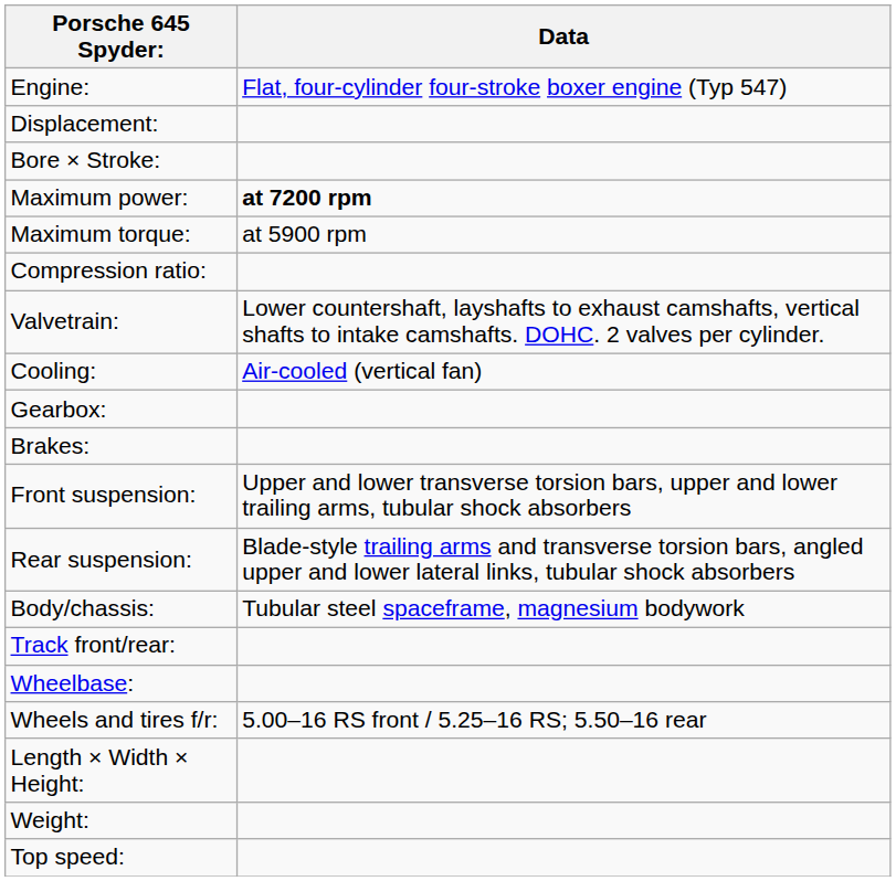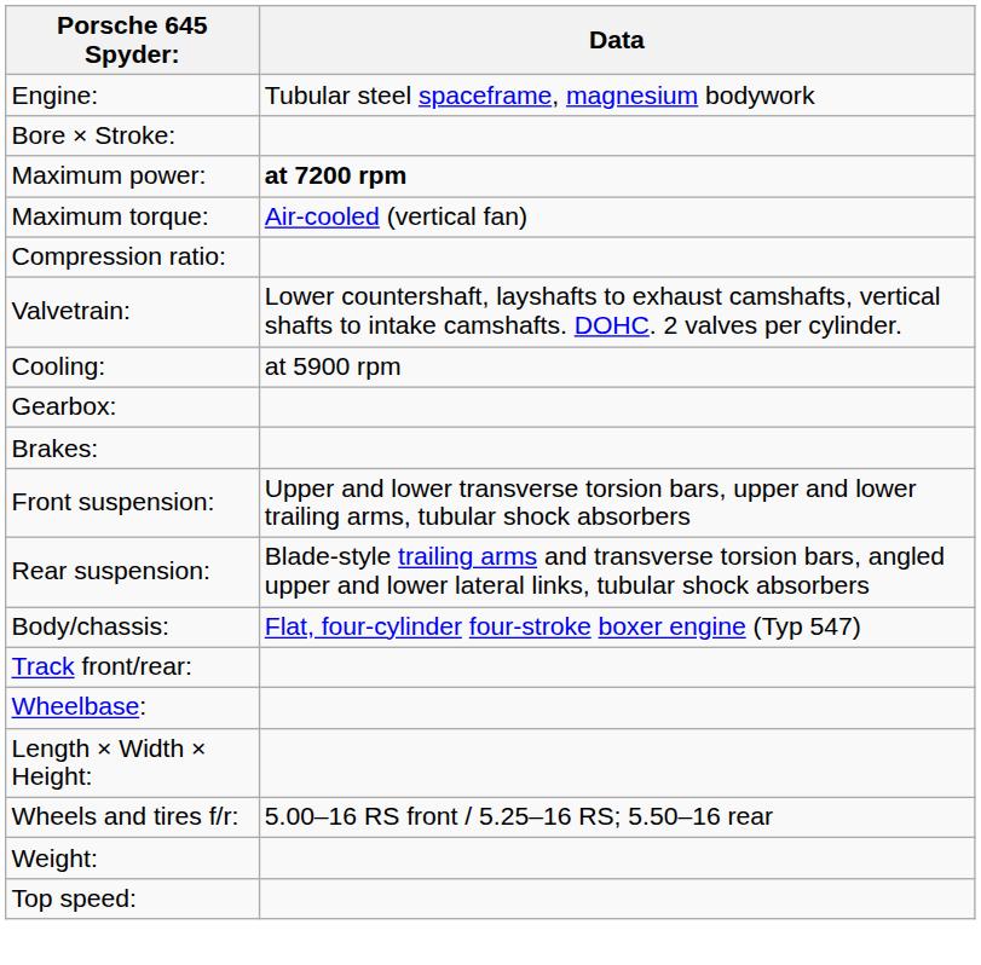 <table class="wikitable defaultcenter col1left">
 <tr>
 <th width="160">Porsche 645 Spyder:</th>
 <th width="500">Data</th>
 </tr>
 <tr>
 <td>Engine:</td>
-<td><a href='#'>Flat, four-cylinder</a> <a href='#'>four-stroke</a> <a href='#'>boxer engine</a> (Typ 547)</td>
-</tr>
-<tr>
-<td>Displacement:</td>
-<td></td>
+<td>Tubular steel <a href='#'>spaceframe</a>, <a href='#'>magnesium</a> bodywork</td>
 </tr>
 <tr>
 <td>Bore × Stroke:</td>
 <td></td>
 </tr>
 <tr>
 <td>Maximum power:</td>
 <td><strong> at 7200 rpm</strong></td>
 </tr>
 <tr>
 <td>Maximum torque:</td>
-<td> at 5900 rpm</td>
+<td><a href='#'>Air-cooled</a> (vertical fan)</td>
 </tr>
 <tr>
 <td>Compression ratio:</td>
 <td></td>
 </tr>
 <tr>
 <td>Valvetrain:</td>
 <td>Lower countershaft, layshafts to exhaust camshafts, vertical shafts to intake camshafts. <a href='#'>DOHC</a>. 2 valves per cylinder.</td>
 </tr>
 <tr>
 <td>Cooling:</td>
-<td><a href='#'>Air-cooled</a> (vertical fan)</td>
+<td> at 5900 rpm</td>
 </tr>
 <tr>
 <td>Gearbox:</td>
 <td></td>
 </tr>
 <tr>
 <td>Brakes:</td>
 <td></td>
 </tr>
 <tr>
 <td>Front suspension:</td>
 <td>Upper and lower transverse torsion bars, upper and lower trailing arms, tubular shock absorbers</td>
 </tr>
 <tr>
 <td>Rear suspension:</td>
 <td>Blade-style <a href='#'>trailing arms</a> and transverse torsion bars, angled upper and lower lateral links, tubular shock absorbers</td>
 </tr>
 <tr>
 <td>Body/chassis:</td>
-<td>Tubular steel <a href='#'>spaceframe</a>, <a href='#'>magnesium</a> bodywork</td>
+<td><a href='#'>Flat, four-cylinder</a> <a href='#'>four-stroke</a> <a href='#'>boxer engine</a> (Typ 547)</td>
 </tr>
 <tr>
 <td><a href='#'>Track</a> front/rear:</td>
 <td></td>
 </tr>
 <tr>
 <td><a href='#'>Wheelbase</a>:</td>
 <td></td>
 </tr>
 <tr>
+<td>Length × Width × Height:</td>
+<td></td>
+</tr>
+<tr>
 <td>Wheels and tires f/r:</td>
 <td>5.00–16 RS front / 5.25–16 RS; 5.50–16 rear</td>
-</tr>
-<tr>
-<td>Length × Width × Height:</td>
-<td></td>
 </tr>
 <tr>
 <td>Weight:</td>
 <td></td>
 </tr>
 <tr>
 <td>Top speed:</td>
 <td></td>
 </tr>
 </table>
